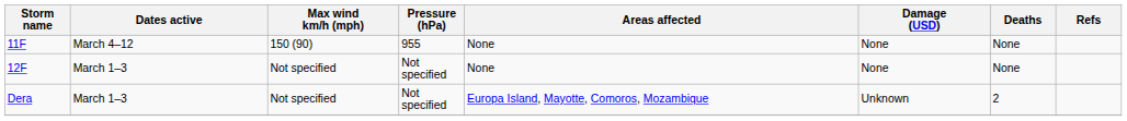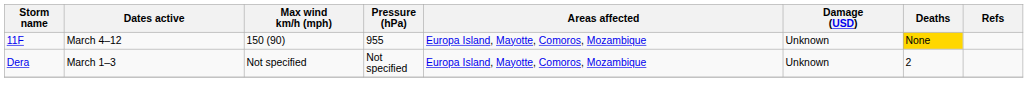 <table class="wikitable sortable">
 <tr>
 <th width="5%">Storm name</th>
 <th width="15%">Dates active</th>
 <th width="10%">Max wind<br>km/h (mph)</th>
 <th width="5%">Pressure<br>(hPa)</th>
 <th width="30%">Areas affected</th>
 <th width="10%">Damage<br>(<a href='#'>USD</a>)</th>
 <th width="5%">Deaths</th>
 <th width="5%">Refs</th>
 </tr>
 <tr>
 <td><a href='#'>11F</a></td>
 <td>March 4–12</td>
 <td>150 (90)</td>
 <td>955</td>
-<td>None</td>
-<td>None</td>
-<td>None</td>
-<td></td>
-</tr>
-<tr>
-<td><a href='#'>12F</a></td>
-<td>March 1–3</td>
-<td>Not specified</td>
-<td>Not specified</td>
-<td>None</td>
-<td>None</td>
-<td>None</td>
+<td><a href='#'>Europa Island</a>, <a href='#'>Mayotte</a>, <a href='#'>Comoros</a>, <a href='#'>Mozambique</a></td>
+<td>Unknown</td>
+<td style="background: gold;">None</td>
 <td></td>
 </tr>
 <tr>
 <td><a href='#'>Dera</a></td>
 <td>March 1–3</td>
 <td>Not specified</td>
 <td>Not specified</td>
 <td><a href='#'>Europa Island</a>, <a href='#'>Mayotte</a>, <a href='#'>Comoros</a>, <a href='#'>Mozambique</a></td>
 <td>Unknown</td>
 <td>2</td>
 <td></td>
 </tr>
 <tr>
 </tr>
 </table>
